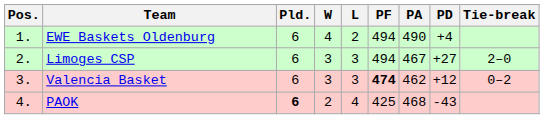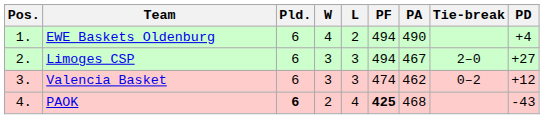 <table class="wikitable" style="text-align:center">
 <tr>
 <th width=15>Pos.</th>
 <th width=220>Team</th>
 <th width=20>Pld.</th>
 <th width=20>W</th>
 <th width=20>L</th>
 <th width=20>PF</th>
 <th width=20>PA</th>
+<th>Tie-break</th>
 <th width=20>PD</th>
-<th>Tie-break</th>
 </tr>
 <tr style="background:#ccffcc;">
 <td>1.</td>
 <td align=left> <a href='#'>EWE Baskets Oldenburg</a></td>
 <td>6</td>
 <td>4</td>
 <td>2</td>
 <td>494</td>
 <td>490</td>
+<td></td>
 <td>+4</td>
-<td></td>
 </tr>
 <tr style="background:#ccffcc;">
 <td>2.</td>
 <td align=left> <a href='#'>Limoges CSP</a></td>
 <td>6</td>
 <td>3</td>
 <td>3</td>
 <td>494</td>
 <td>467</td>
+<td>2–0</td>
 <td>+27</td>
-<td>2–0</td>
 </tr>
 <tr style="background:#fcc;">
 <td>3.</td>
 <td align=left> <a href='#'>Valencia Basket</a></td>
 <td>6</td>
 <td>3</td>
 <td>3</td>
-<td><strong>474</strong></td>
+<td>474</td>
 <td>462</td>
+<td>0–2</td>
 <td>+12</td>
-<td>0–2</td>
 </tr>
 <tr style="background:#fcc;">
 <td>4.</td>
 <td align=left> <a href='#'>PAOK</a></td>
 <td><strong>6</strong></td>
 <td>2</td>
 <td>4</td>
-<td>425</td>
+<td><strong>425</strong></td>
 <td>468</td>
+<td></td>
 <td>-43</td>
-<td></td>
 </tr>
 </table>
